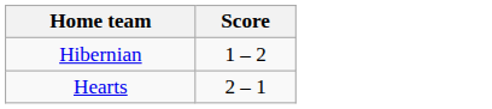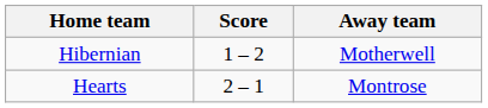 <table class="wikitable" style="text-align: center">
 <tr>
 <th width=140>Home team</th>
 <th width=70>Score</th>
+<th width=140>Away team</th>
 </tr>
 <tr>
 <td><a href='#'>Hibernian</a></td>
 <td>1 – 2</td>
+<td><a href='#'>Motherwell</a></td>
 </tr>
 <tr>
 <td><a href='#'>Hearts</a></td>
 <td>2 – 1</td>
+<td><a href='#'>Montrose</a></td>
 </tr>
 </table>
